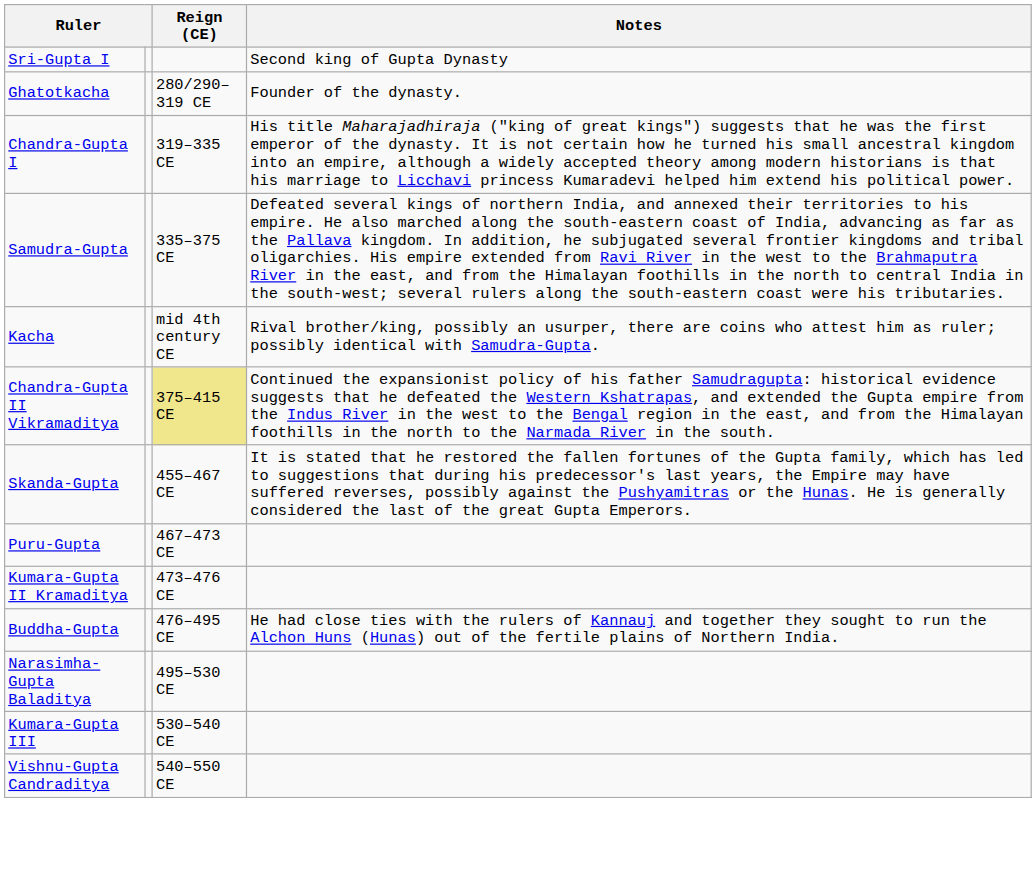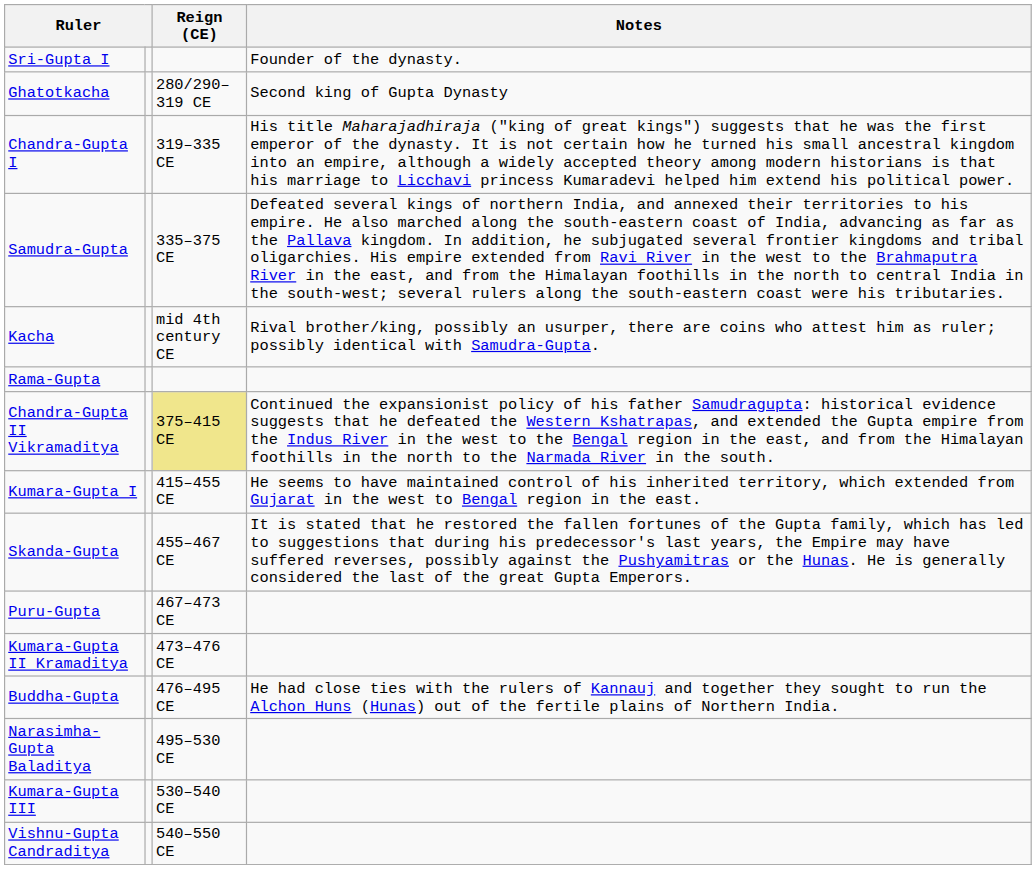 <table class="wikitable">
 <tr>
 <th colspan=2>Ruler</th>
 <th>Reign (CE)</th>
 <th>Notes</th>
 </tr>
 <tr>
 <td><a href='#'>Sri-Gupta I</a></td>
 <td></td>
 <td></td>
-<td>Second king of Gupta Dynasty</td>
+<td>Founder of the dynasty.</td>
 </tr>
 <tr>
 <td><a href='#'>Ghatotkacha</a></td>
 <td></td>
 <td>280/290–319 CE</td>
-<td>Founder of the dynasty.</td>
+<td>Second king of Gupta Dynasty</td>
 </tr>
 <tr>
 <td><a href='#'>Chandra-Gupta I</a></td>
 <td></td>
 <td>319–335 CE</td>
 <td>His title <em>Maharajadhiraja</em> ("king of great kings") suggests that he was the first emperor of the dynasty. It is not certain how he turned his small ancestral kingdom into an empire, although a widely accepted theory among modern historians is that his marriage to <a href='#'>Licchavi</a> princess Kumaradevi helped him extend his political power.</td>
 </tr>
 <tr>
 <td><a href='#'>Samudra-Gupta</a></td>
 <td></td>
 <td>335–375 CE</td>
 <td>Defeated several kings of northern India, and annexed their territories to his empire. He also marched along the south-eastern coast of India, advancing as far as the <a href='#'>Pallava</a> kingdom. In addition, he subjugated several frontier kingdoms and tribal oligarchies. His empire extended from <a href='#'>Ravi River</a> in the west to the <a href='#'>Brahmaputra River</a> in the east, and from the Himalayan foothills in the north to central India in the south-west; several rulers along the south-eastern coast were his tributaries.</td>
 </tr>
 <tr>
 <td><a href='#'>Kacha</a></td>
 <td></td>
 <td>mid 4th century CE</td>
 <td>Rival brother/king, possibly an usurper, there are coins who attest him as ruler; possibly identical with <a href='#'>Samudra-Gupta</a>.</td>
 </tr>
 <tr>
+<td><a href='#'>Rama-Gupta</a></td>
+<td></td>
+<td></td>
+<td></td>
+</tr>
+<tr>
 <td><a href='#'>Chandra-Gupta II Vikramaditya</a></td>
 <td></td>
 <td style="background: khaki;">375–415 CE</td>
 <td>Continued the expansionist policy of his father <a href='#'>Samudragupta</a>: historical evidence suggests that he defeated the <a href='#'>Western Kshatrapas</a>, and extended the Gupta empire from the <a href='#'>Indus River</a> in the west to the <a href='#'>Bengal</a> region in the east, and from the Himalayan foothills in the north to the <a href='#'>Narmada River</a> in the south.</td>
+</tr>
+<tr>
+<td><a href='#'>Kumara-Gupta I</a></td>
+<td></td>
+<td>415–455 CE</td>
+<td>He seems to have maintained control of his inherited territory, which extended from <a href='#'>Gujarat</a> in the west to <a href='#'>Bengal</a> region in the east.</td>
 </tr>
 <tr>
 <td><a href='#'>Skanda-Gupta</a></td>
 <td></td>
 <td>455–467 CE</td>
 <td>It is stated that he restored the fallen fortunes of the Gupta family, which has led to suggestions that during his predecessor's last years, the Empire may have suffered reverses, possibly against the <a href='#'>Pushyamitras</a> or the <a href='#'>Hunas</a>. He is generally considered the last of the great Gupta Emperors.</td>
 </tr>
 <tr>
 <td><a href='#'>Puru-Gupta</a></td>
 <td></td>
 <td>467–473 CE</td>
 <td></td>
 </tr>
 <tr>
 <td><a href='#'>Kumara-Gupta II Kramaditya</a></td>
 <td></td>
 <td>473–476 CE</td>
 <td></td>
 </tr>
 <tr>
 <td><a href='#'>Buddha-Gupta</a></td>
 <td></td>
 <td>476–495 CE</td>
 <td>He had close ties with the rulers of <a href='#'>Kannauj</a> and together they sought to run the <a href='#'>Alchon Huns</a> (<a href='#'>Hunas</a>) out of the fertile plains of Northern India.</td>
 </tr>
 <tr>
 <td><a href='#'>Narasimha-Gupta Baladitya</a></td>
 <td></td>
 <td>495–530 CE</td>
 <td></td>
 </tr>
 <tr>
 <td><a href='#'>Kumara-Gupta III</a></td>
 <td></td>
 <td>530–540 CE</td>
 <td></td>
 </tr>
 <tr>
 <td><a href='#'>Vishnu-Gupta Candraditya</a></td>
 <td></td>
 <td>540–550 CE</td>
 <td></td>
 </tr>
 <tr>
 </tr>
 </table>
